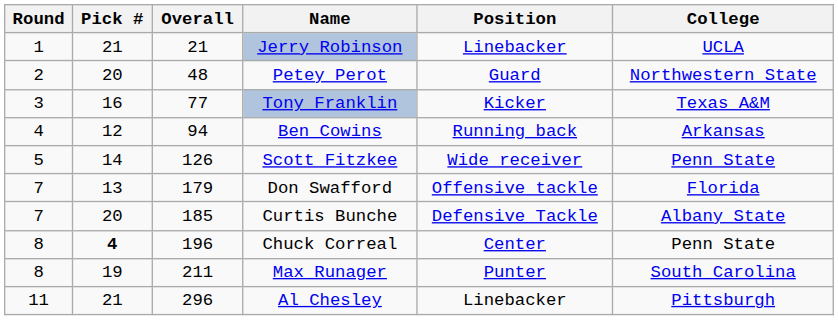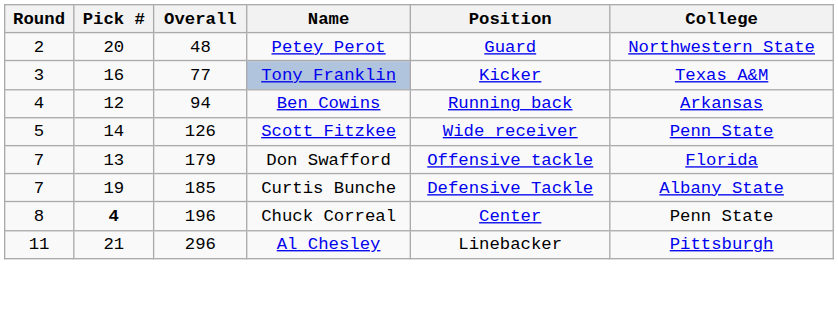 <table class="wikitable sortable sortable" style="width: 100%; text-align:center">
 <tr>
 <th>Round</th>
 <th>Pick #</th>
 <th>Overall</th>
 <th>Name</th>
 <th>Position</th>
 <th>College</th>
-</tr>
-<tr>
-<td>1</td>
-<td>21</td>
-<td>21</td>
-<td bgcolor=lightsteelblue><a href='#'>Jerry Robinson</a></td>
-<td><a href='#'>Linebacker</a></td>
-<td><a href='#'>UCLA</a></td>
 </tr>
 <tr>
 <td>2</td>
 <td>20</td>
 <td>48</td>
 <td><a href='#'>Petey Perot</a></td>
 <td><a href='#'>Guard</a></td>
 <td><a href='#'>Northwestern State</a></td>
 </tr>
 <tr>
 <td>3</td>
 <td>16</td>
 <td>77</td>
 <td bgcolor=lightsteelblue><a href='#'>Tony Franklin</a></td>
 <td><a href='#'>Kicker</a></td>
 <td><a href='#'>Texas A&M</a></td>
 </tr>
 <tr>
 <td>4</td>
 <td>12</td>
 <td>94</td>
 <td><a href='#'>Ben Cowins</a></td>
 <td><a href='#'>Running back</a></td>
 <td><a href='#'>Arkansas</a></td>
 </tr>
 <tr>
 <td>5</td>
 <td>14</td>
 <td>126</td>
 <td><a href='#'>Scott Fitzkee</a></td>
 <td><a href='#'>Wide receiver</a></td>
 <td><a href='#'>Penn State</a></td>
 </tr>
 <tr>
 <td>7</td>
 <td>13</td>
 <td>179</td>
 <td>Don Swafford</td>
 <td><a href='#'>Offensive tackle</a></td>
 <td><a href='#'>Florida</a></td>
 </tr>
 <tr>
 <td>7</td>
-<td>20</td>
+<td>19</td>
 <td>185</td>
 <td>Curtis Bunche</td>
 <td><a href='#'>Defensive Tackle</a></td>
 <td><a href='#'>Albany State</a></td>
 </tr>
 <tr>
 <td>8</td>
 <td><strong>4</strong></td>
 <td>196</td>
 <td>Chuck Correal</td>
 <td><a href='#'>Center</a></td>
 <td>Penn State</td>
 </tr>
 <tr>
-<td>8</td>
-<td>19</td>
-<td>211</td>
-<td><a href='#'>Max Runager</a></td>
-<td><a href='#'>Punter</a></td>
-<td><a href='#'>South Carolina</a></td>
-</tr>
-<tr>
 <td>11</td>
 <td>21</td>
 <td>296</td>
 <td><a href='#'>Al Chesley</a></td>
 <td>Linebacker</td>
 <td><a href='#'>Pittsburgh</a></td>
 </tr>
 </table>
